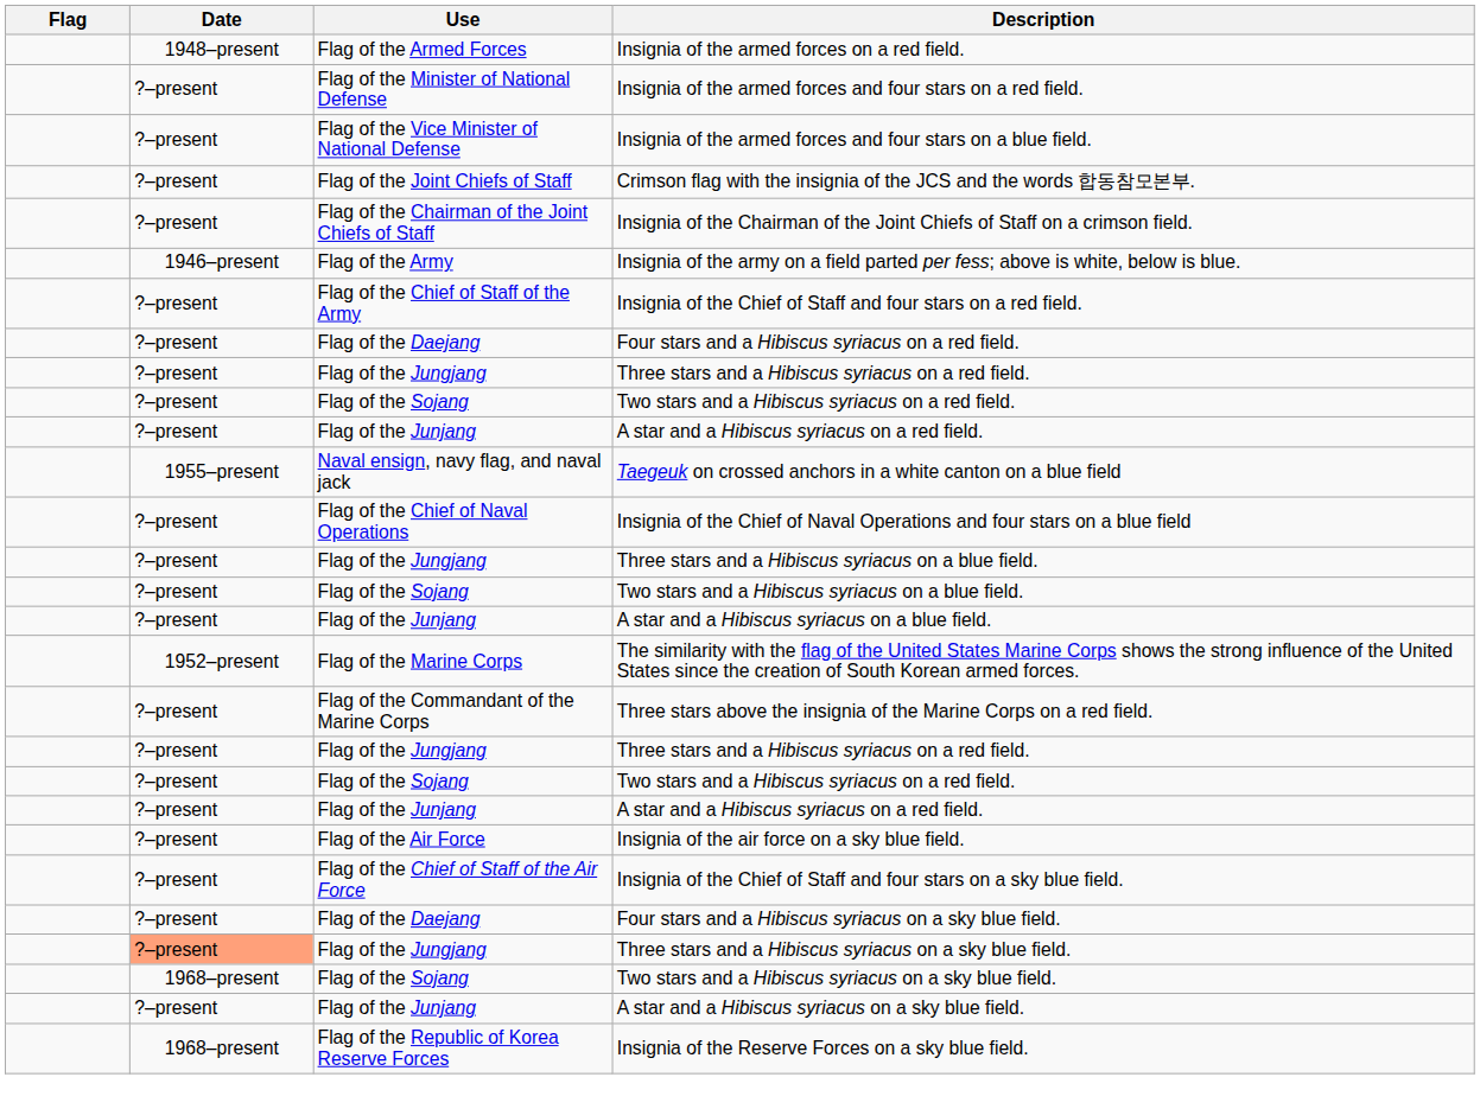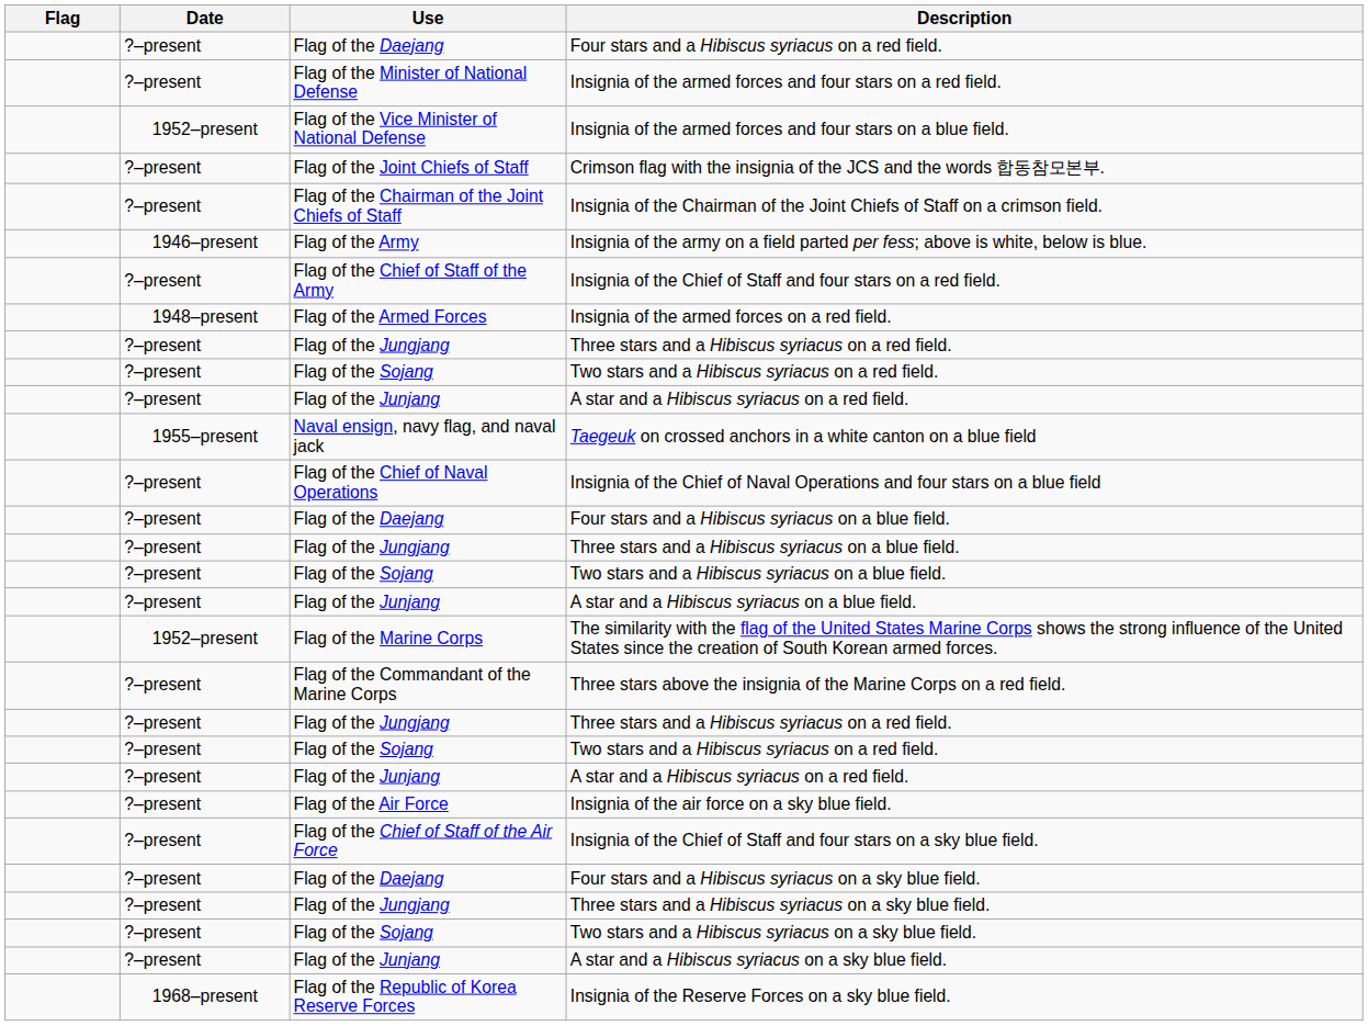 <table class="wikitable" style="width:100%;">
 <tr>
 <th style="width:100px">Flag</th>
 <th style="width:150px">Date</th>
 <th style="width:250px">Use</th>
 <th style="min-width:250px">Description</th>
 </tr>
 <tr>
 <td></td>
-<td style="text-align:center">1948–present</td>
-<td>Flag of the <a href='#'>Armed Forces</a></td>
-<td>Insignia of the armed forces on a red field.</td>
+<td>?–present</td>
+<td>Flag of the <em><a href='#'>Daejang</a></em></td>
+<td>Four stars and a <em>Hibiscus syriacus</em> on a red field.</td>
 </tr>
 <tr>
 <td></td>
 <td>?–present</td>
 <td>Flag of the <a href='#'>Minister of National Defense</a></td>
 <td>Insignia of the armed forces and four stars on a red field.</td>
 </tr>
 <tr>
 <td></td>
-<td>?–present</td>
+<td style="text-align:center">1952–present</td>
 <td>Flag of the <a href='#'>Vice Minister of National Defense</a></td>
 <td>Insignia of the armed forces and four stars on a blue field.</td>
 </tr>
 <tr>
 <td></td>
 <td>?–present</td>
 <td>Flag of the <a href='#'>Joint Chiefs of Staff</a></td>
 <td>Crimson flag with the insignia of the JCS and the words 합동참모본부.</td>
 </tr>
 <tr>
 <td></td>
 <td>?–present</td>
 <td>Flag of the <a href='#'>Chairman of the Joint Chiefs of Staff</a></td>
 <td>Insignia of the Chairman of the Joint Chiefs of Staff on a crimson field.</td>
 </tr>
 <tr>
 <td></td>
 <td style="text-align:center">1946–present</td>
 <td>Flag of the <a href='#'>Army</a></td>
 <td>Insignia of the army on a field parted <em>per fess</em>; above is white, below is blue.</td>
 </tr>
 <tr>
 <td></td>
 <td>?–present</td>
 <td>Flag of the <a href='#'>Chief of Staff of the Army</a></td>
 <td>Insignia of the Chief of Staff and four stars on a red field.</td>
 </tr>
 <tr>
 <td></td>
-<td>?–present</td>
-<td>Flag of the <em><a href='#'>Daejang</a></em></td>
-<td>Four stars and a <em>Hibiscus syriacus</em> on a red field.</td>
+<td style="text-align:center">1948–present</td>
+<td>Flag of the <a href='#'>Armed Forces</a></td>
+<td>Insignia of the armed forces on a red field.</td>
 </tr>
 <tr>
 <td></td>
 <td>?–present</td>
 <td>Flag of the <em><a href='#'>Jungjang</a></em></td>
 <td>Three stars and a <em>Hibiscus syriacus</em> on a red field.</td>
 </tr>
 <tr>
 <td></td>
 <td>?–present</td>
 <td>Flag of the <em><a href='#'>Sojang</a></em></td>
 <td>Two stars and a <em>Hibiscus syriacus</em> on a red field.</td>
 </tr>
 <tr>
 <td></td>
 <td>?–present</td>
 <td>Flag of the <em><a href='#'>Junjang</a></em></td>
 <td>A star and a <em>Hibiscus syriacus</em> on a red field.</td>
 </tr>
 <tr>
 <td></td>
 <td style="text-align:center">1955–present</td>
 <td><a href='#'>Naval ensign</a>, navy flag, and naval jack</td>
 <td><em><a href='#'>Taegeuk</a></em> on crossed anchors in a white canton on a blue field</td>
 </tr>
 <tr>
 <td></td>
 <td>?–present</td>
 <td>Flag of the <a href='#'>Chief of Naval Operations</a></td>
 <td>Insignia of the Chief of Naval Operations and four stars on a blue field</td>
+</tr>
+<tr>
+<td></td>
+<td>?–present</td>
+<td>Flag of the <em><a href='#'>Daejang</a></em></td>
+<td>Four stars and a <em>Hibiscus syriacus</em> on a blue field.</td>
 </tr>
 <tr>
 <td></td>
 <td>?–present</td>
 <td>Flag of the <em><a href='#'>Jungjang</a></em></td>
 <td>Three stars and a <em>Hibiscus syriacus</em> on a blue field.</td>
 </tr>
 <tr>
 <td></td>
 <td>?–present</td>
 <td>Flag of the <em><a href='#'>Sojang</a></em></td>
 <td>Two stars and a <em>Hibiscus syriacus</em> on a blue field.</td>
 </tr>
 <tr>
 <td></td>
 <td>?–present</td>
 <td>Flag of the <em><a href='#'>Junjang</a></em></td>
 <td>A star and a <em>Hibiscus syriacus</em> on a blue field.</td>
 </tr>
 <tr>
 <td></td>
 <td style="text-align:center">1952–present</td>
 <td>Flag of the <a href='#'>Marine Corps</a></td>
 <td>The similarity with the <a href='#'>flag of the United States Marine Corps</a> shows the strong influence of the United States since the creation of South Korean armed forces.</td>
 </tr>
 <tr>
 <td></td>
 <td>?–present</td>
 <td>Flag of the Commandant of the Marine Corps</td>
 <td>Three stars above the insignia of the Marine Corps on a red field.</td>
 </tr>
 <tr>
 <td></td>
 <td>?–present</td>
 <td>Flag of the <em><a href='#'>Jungjang</a></em></td>
 <td>Three stars and a <em>Hibiscus syriacus</em> on a red field.</td>
 </tr>
 <tr>
 <td></td>
 <td>?–present</td>
 <td>Flag of the <em><a href='#'>Sojang</a></em></td>
 <td>Two stars and a <em>Hibiscus syriacus</em> on a red field.</td>
 </tr>
 <tr>
 <td></td>
 <td>?–present</td>
 <td>Flag of the <em><a href='#'>Junjang</a></em></td>
 <td>A star and a <em>Hibiscus syriacus</em> on a red field.</td>
 </tr>
 <tr>
 <td></td>
 <td>?–present</td>
 <td>Flag of the <a href='#'>Air Force</a></td>
 <td>Insignia of the air force on a sky blue field.</td>
 </tr>
 <tr>
 <td></td>
 <td>?–present</td>
 <td>Flag of the <em><a href='#'>Chief of Staff of the Air Force</a></em></td>
 <td>Insignia of the Chief of Staff and four stars on a sky blue field.</td>
 </tr>
 <tr>
 <td></td>
 <td>?–present</td>
 <td>Flag of the <em><a href='#'>Daejang</a></em></td>
 <td>Four stars and a <em>Hibiscus syriacus</em> on a sky blue field.</td>
 </tr>
 <tr>
 <td></td>
-<td style="background: lightsalmon;">?–present</td>
+<td>?–present</td>
 <td>Flag of the <em><a href='#'>Jungjang</a></em></td>
 <td>Three stars and a <em>Hibiscus syriacus</em> on a sky blue field.</td>
 </tr>
 <tr>
 <td></td>
-<td style="text-align:center">1968–present</td>
+<td>?–present</td>
 <td>Flag of the <em><a href='#'>Sojang</a></em></td>
 <td>Two stars and a <em>Hibiscus syriacus</em> on a sky blue field.</td>
 </tr>
 <tr>
 <td></td>
 <td>?–present</td>
 <td>Flag of the <em><a href='#'>Junjang</a></em></td>
 <td>A star and a <em>Hibiscus syriacus</em> on a sky blue field.</td>
 </tr>
 <tr>
 <td></td>
 <td style="text-align:center">1968–present</td>
 <td>Flag of the <a href='#'>Republic of Korea Reserve Forces</a></td>
 <td>Insignia of the Reserve Forces on a sky blue field.</td>
 </tr>
 </table>
